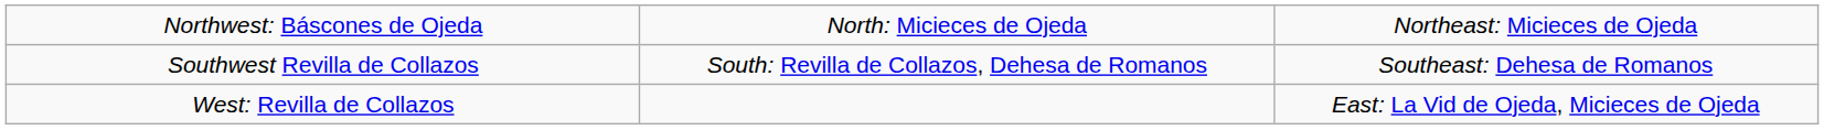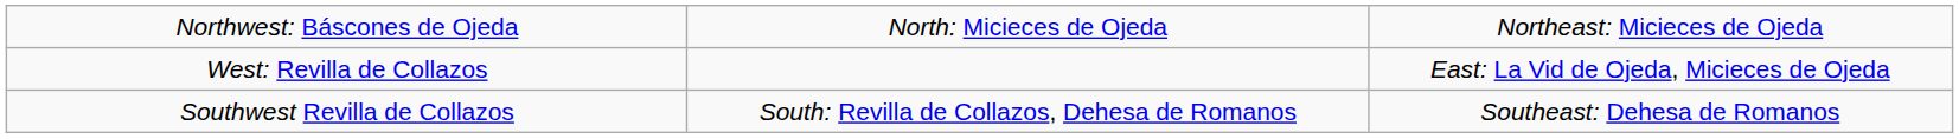 <table border="2" cellpadding="4" cellspacing="0" style="margin: 0.5em 0.5em 0.5em 1em; padding: 0.5em; background: #f9f9f9; border: 1px #aaa solid; border-collapse: collapse; font-size: 95%;" width ="60%" border = 2 align="center">
 <tr ---->
 <td width ="35%" align="center"><em>Northwest:</em> <a href='#'>Báscones de Ojeda</a></td>
 <td width ="30%" align="center"><em>North:</em> <a href='#'>Micieces de Ojeda</a></td>
 <td width ="35%" align="center"><em>Northeast:</em> <a href='#'>Micieces de Ojeda</a></td>
 </tr>
 <tr ---->
+<td width ="10%" align="center"><em>West:</em> <a href='#'>Revilla de Collazos</a></td>
+<td width ="35%" align="center"></td>
+<td width ="30%" align="center"><em>East:</em> <a href='#'>La Vid de Ojeda</a>, <a href='#'>Micieces de Ojeda</a></td>
+</tr>
+<tr ---->
 <td width ="35%" align="center"><em>Southwest</em> <a href='#'>Revilla de Collazos</a></td>
 <td width ="30%" align="center"><em>South:</em> <a href='#'>Revilla de Collazos</a>, <a href='#'>Dehesa de Romanos</a></td>
 <td width ="35%" align="center"><em>Southeast:</em> <a href='#'>Dehesa de Romanos</a></td>
 </tr>
-<tr ---->
-<td width ="10%" align="center"><em>West:</em> <a href='#'>Revilla de Collazos</a></td>
-<td width ="35%" align="center"></td>
-<td width ="30%" align="center"><em>East:</em> <a href='#'>La Vid de Ojeda</a>, <a href='#'>Micieces de Ojeda</a></td>
-</tr>
 </table>
